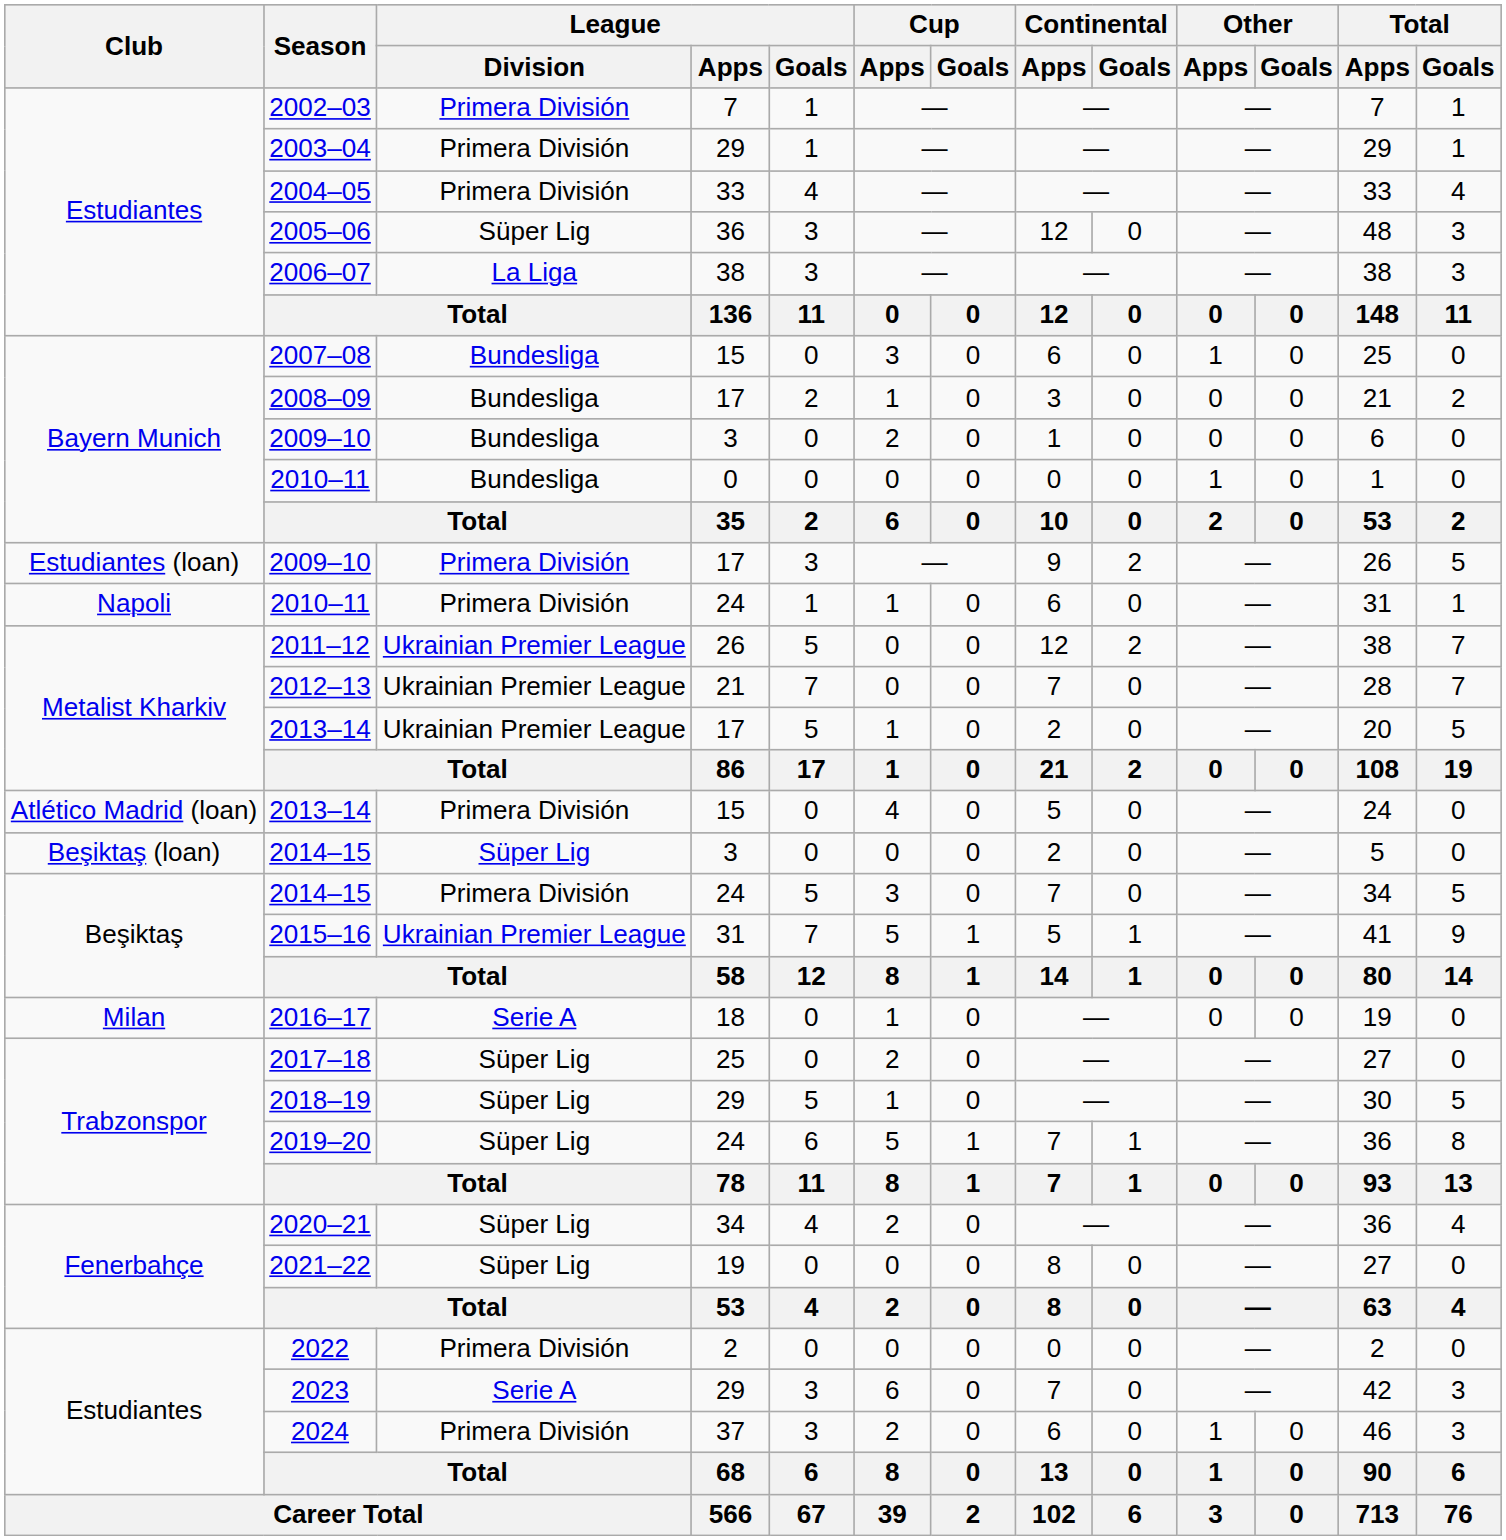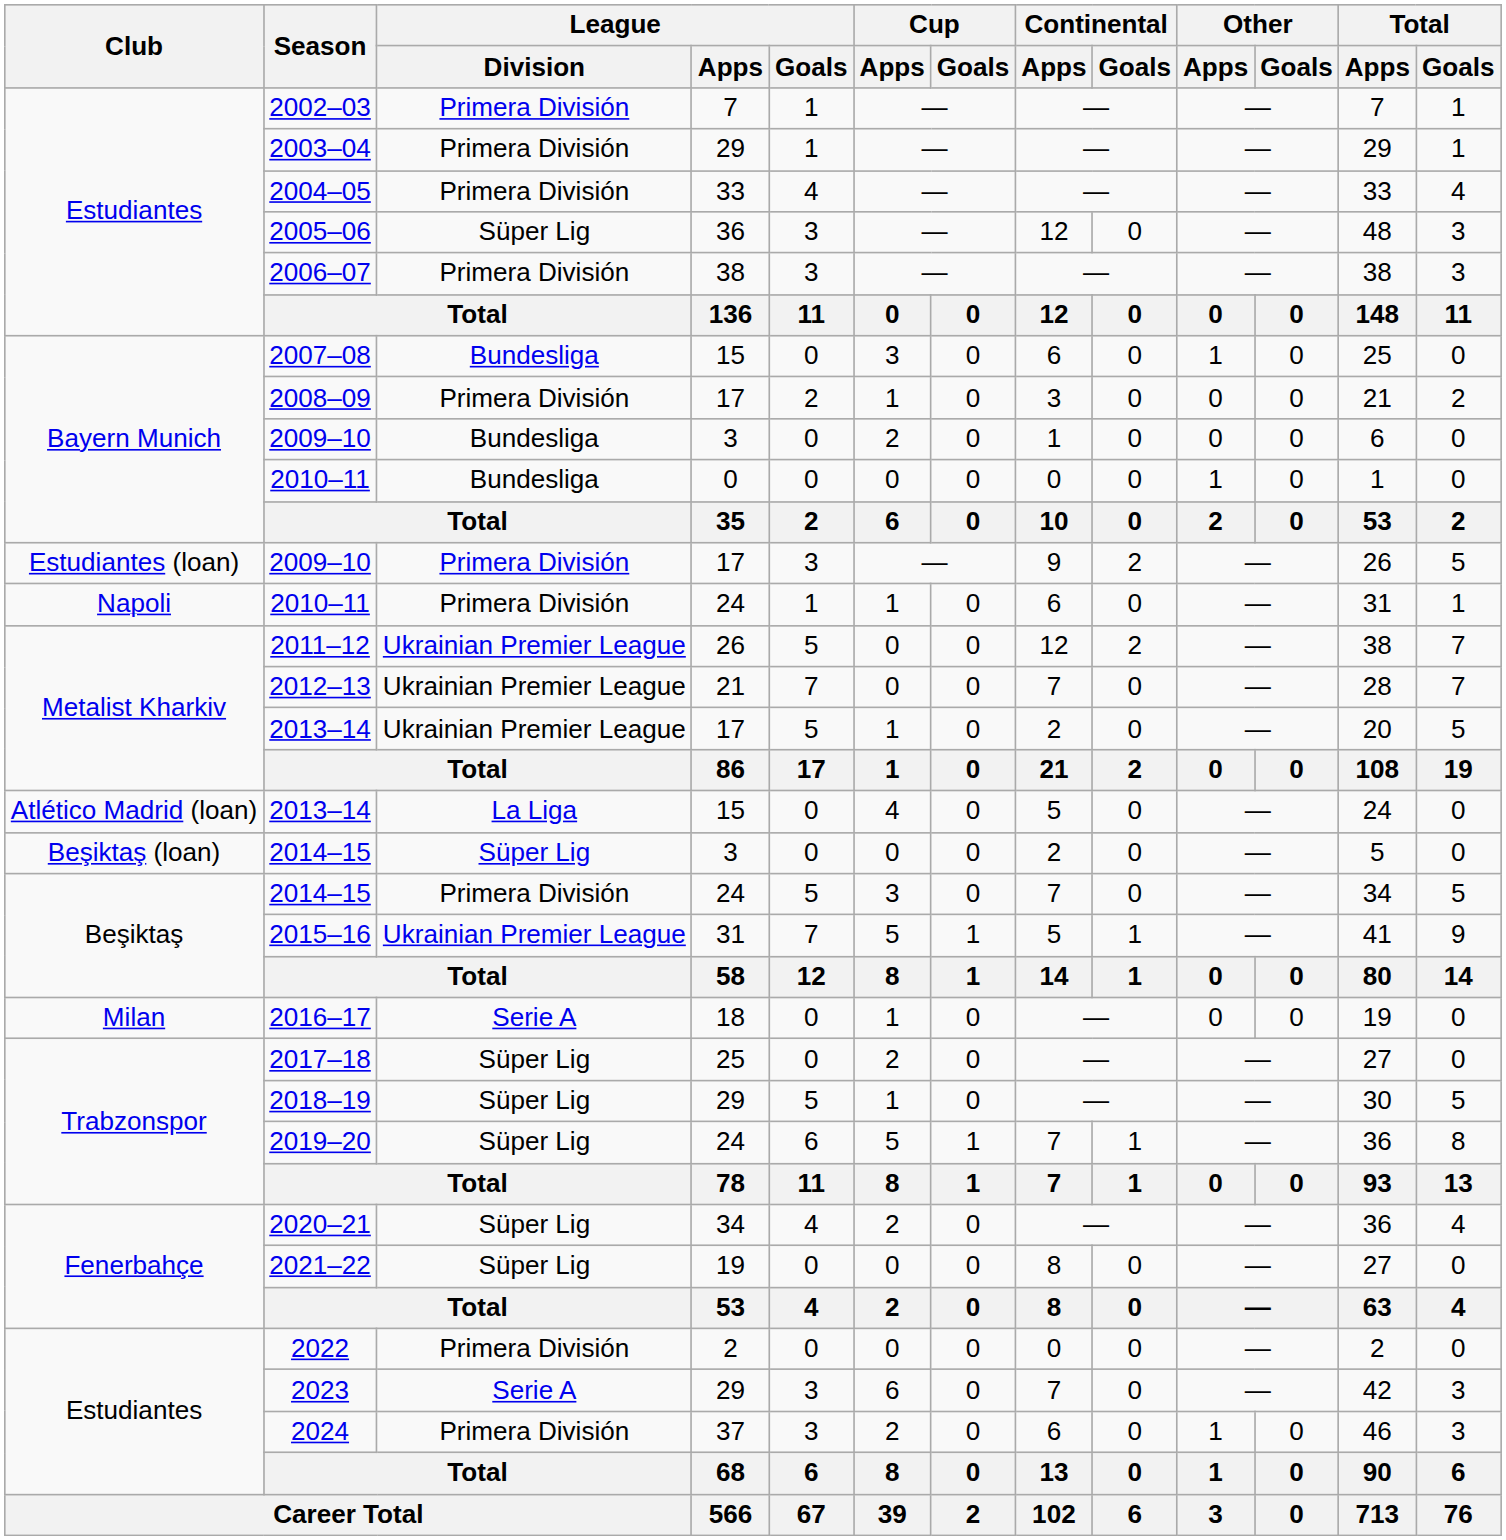 <table class="wikitable" style="text-align:center">
 <tr>
 <th rowspan="2">Club</th>
 <th rowspan="2">Season</th>
 <th colspan="3">League</th>
 <th colspan="2">Cup</th>
 <th colspan="2">Continental</th>
 <th colspan="2">Other</th>
 <th colspan="2">Total</th>
 </tr>
 <tr>
 <th>Division</th>
 <th>Apps</th>
 <th>Goals</th>
 <th>Apps</th>
 <th>Goals</th>
 <th>Apps</th>
 <th>Goals</th>
 <th>Apps</th>
 <th>Goals</th>
 <th>Apps</th>
 <th>Goals</th>
 </tr>
 <tr>
 <td rowspan="6"><a href='#'>Estudiantes</a></td>
 <td><a href='#'>2002–03</a></td>
 <td><a href='#'>Primera División</a></td>
 <td>7</td>
 <td>1</td>
 <td colspan="2">—</td>
 <td colspan="2">—</td>
 <td colspan="2">—</td>
 <td>7</td>
 <td>1</td>
 </tr>
 <tr>
 <td><a href='#'>2003–04</a></td>
 <td>Primera División</td>
 <td>29</td>
 <td>1</td>
 <td colspan="2">—</td>
 <td colspan="2">—</td>
 <td colspan="2">—</td>
 <td>29</td>
 <td>1</td>
 </tr>
 <tr>
 <td><a href='#'>2004–05</a></td>
 <td>Primera División</td>
 <td>33</td>
 <td>4</td>
 <td colspan="2">—</td>
 <td colspan="2">—</td>
 <td colspan="2">—</td>
 <td>33</td>
 <td>4</td>
 </tr>
 <tr>
 <td><a href='#'>2005–06</a></td>
 <td>Süper Lig</td>
 <td>36</td>
 <td>3</td>
 <td colspan="2">—</td>
 <td>12</td>
 <td>0</td>
 <td colspan="2">—</td>
 <td>48</td>
 <td>3</td>
 </tr>
 <tr>
 <td><a href='#'>2006–07</a></td>
-<td><a href='#'>La Liga</a></td>
+<td>Primera División</td>
 <td>38</td>
 <td>3</td>
 <td colspan="2">—</td>
 <td colspan="2">—</td>
 <td colspan="2">—</td>
 <td>38</td>
 <td>3</td>
 </tr>
 <tr>
 <th colspan="2">Total</th>
 <th>136</th>
 <th>11</th>
 <th>0</th>
 <th>0</th>
 <th>12</th>
 <th>0</th>
 <th>0</th>
 <th>0</th>
 <th>148</th>
 <th>11</th>
 </tr>
 <tr>
 <td rowspan="5"><a href='#'>Bayern Munich</a></td>
 <td><a href='#'>2007–08</a></td>
 <td><a href='#'>Bundesliga</a></td>
 <td>15</td>
 <td>0</td>
 <td>3</td>
 <td>0</td>
 <td>6</td>
 <td>0</td>
 <td>1</td>
 <td>0</td>
 <td>25</td>
 <td>0</td>
 </tr>
 <tr>
 <td><a href='#'>2008–09</a></td>
-<td>Bundesliga</td>
+<td>Primera División</td>
 <td>17</td>
 <td>2</td>
 <td>1</td>
 <td>0</td>
 <td>3</td>
 <td>0</td>
 <td>0</td>
 <td>0</td>
 <td>21</td>
 <td>2</td>
 </tr>
 <tr>
 <td><a href='#'>2009–10</a></td>
 <td>Bundesliga</td>
 <td>3</td>
 <td>0</td>
 <td>2</td>
 <td>0</td>
 <td>1</td>
 <td>0</td>
 <td>0</td>
 <td>0</td>
 <td>6</td>
 <td>0</td>
 </tr>
 <tr>
 <td><a href='#'>2010–11</a></td>
 <td>Bundesliga</td>
 <td>0</td>
 <td>0</td>
 <td>0</td>
 <td>0</td>
 <td>0</td>
 <td>0</td>
 <td>1</td>
 <td>0</td>
 <td>1</td>
 <td>0</td>
 </tr>
 <tr>
 <th colspan="2">Total</th>
 <th>35</th>
 <th>2</th>
 <th>6</th>
 <th>0</th>
 <th>10</th>
 <th>0</th>
 <th>2</th>
 <th>0</th>
 <th>53</th>
 <th>2</th>
 </tr>
 <tr>
 <td><a href='#'>Estudiantes</a> (loan)</td>
 <td><a href='#'>2009–10</a></td>
 <td><a href='#'>Primera División</a></td>
 <td>17</td>
 <td>3</td>
 <td colspan="2">—</td>
 <td>9</td>
 <td>2</td>
 <td colspan="2">—</td>
 <td>26</td>
 <td>5</td>
 </tr>
 <tr>
 <td><a href='#'>Napoli</a></td>
 <td><a href='#'>2010–11</a></td>
 <td>Primera División</td>
 <td>24</td>
 <td>1</td>
 <td>1</td>
 <td>0</td>
 <td>6</td>
 <td>0</td>
 <td colspan="2">—</td>
 <td>31</td>
 <td>1</td>
 </tr>
 <tr>
 <td rowspan="4"><a href='#'>Metalist Kharkiv</a></td>
 <td><a href='#'>2011–12</a></td>
 <td><a href='#'>Ukrainian Premier League</a></td>
 <td>26</td>
 <td>5</td>
 <td>0</td>
 <td>0</td>
 <td>12</td>
 <td>2</td>
 <td colspan="2">—</td>
 <td>38</td>
 <td>7</td>
 </tr>
 <tr>
 <td><a href='#'>2012–13</a></td>
 <td>Ukrainian Premier League</td>
 <td>21</td>
 <td>7</td>
 <td>0</td>
 <td>0</td>
 <td>7</td>
 <td>0</td>
 <td colspan="2">—</td>
 <td>28</td>
 <td>7</td>
 </tr>
 <tr>
 <td><a href='#'>2013–14</a></td>
 <td>Ukrainian Premier League</td>
 <td>17</td>
 <td>5</td>
 <td>1</td>
 <td>0</td>
 <td>2</td>
 <td>0</td>
 <td colspan="2">—</td>
 <td>20</td>
 <td>5</td>
 </tr>
 <tr>
 <th colspan="2">Total</th>
 <th>86</th>
 <th>17</th>
 <th>1</th>
 <th>0</th>
 <th>21</th>
 <th>2</th>
 <th>0</th>
 <th>0</th>
 <th>108</th>
 <th>19</th>
 </tr>
 <tr>
 <td><a href='#'>Atlético Madrid</a> (loan)</td>
 <td><a href='#'>2013–14</a></td>
-<td>Primera División</td>
+<td><a href='#'>La Liga</a></td>
 <td>15</td>
 <td>0</td>
 <td>4</td>
 <td>0</td>
 <td>5</td>
 <td>0</td>
 <td colspan="2">—</td>
 <td>24</td>
 <td>0</td>
 </tr>
 <tr>
 <td><a href='#'>Beşiktaş</a> (loan)</td>
 <td><a href='#'>2014–15</a></td>
 <td><a href='#'>Süper Lig</a></td>
 <td>3</td>
 <td>0</td>
 <td>0</td>
 <td>0</td>
 <td>2</td>
 <td>0</td>
 <td colspan="2">—</td>
 <td>5</td>
 <td>0</td>
 </tr>
 <tr>
 <td rowspan="3">Beşiktaş</td>
 <td><a href='#'>2014–15</a></td>
 <td>Primera División</td>
 <td>24</td>
 <td>5</td>
 <td>3</td>
 <td>0</td>
 <td>7</td>
 <td>0</td>
 <td colspan="2">—</td>
 <td>34</td>
 <td>5</td>
 </tr>
 <tr>
 <td><a href='#'>2015–16</a></td>
 <td><a href='#'>Ukrainian Premier League</a></td>
 <td>31</td>
 <td>7</td>
 <td>5</td>
 <td>1</td>
 <td>5</td>
 <td>1</td>
 <td colspan="2">—</td>
 <td>41</td>
 <td>9</td>
 </tr>
 <tr>
 <th colspan="2">Total</th>
 <th>58</th>
 <th>12</th>
 <th>8</th>
 <th>1</th>
 <th>14</th>
 <th>1</th>
 <th>0</th>
 <th>0</th>
 <th>80</th>
 <th>14</th>
 </tr>
 <tr>
 <td><a href='#'>Milan</a></td>
 <td><a href='#'>2016–17</a></td>
 <td><a href='#'>Serie A</a></td>
 <td>18</td>
 <td>0</td>
 <td>1</td>
 <td>0</td>
 <td colspan="2">—</td>
 <td>0</td>
 <td>0</td>
 <td>19</td>
 <td>0</td>
 </tr>
 <tr>
 <td rowspan="4"><a href='#'>Trabzonspor</a></td>
 <td><a href='#'>2017–18</a></td>
 <td>Süper Lig</td>
 <td>25</td>
 <td>0</td>
 <td>2</td>
 <td>0</td>
 <td colspan="2">—</td>
 <td colspan="2">—</td>
 <td>27</td>
 <td>0</td>
 </tr>
 <tr>
 <td><a href='#'>2018–19</a></td>
 <td>Süper Lig</td>
 <td>29</td>
 <td>5</td>
 <td>1</td>
 <td>0</td>
 <td colspan="2">—</td>
 <td colspan="2">—</td>
 <td>30</td>
 <td>5</td>
 </tr>
 <tr>
 <td><a href='#'>2019–20</a></td>
 <td>Süper Lig</td>
 <td>24</td>
 <td>6</td>
 <td>5</td>
 <td>1</td>
 <td>7</td>
 <td>1</td>
 <td colspan="2">—</td>
 <td>36</td>
 <td>8</td>
 </tr>
 <tr>
 <th colspan="2">Total</th>
 <th>78</th>
 <th>11</th>
 <th>8</th>
 <th>1</th>
 <th>7</th>
 <th>1</th>
 <th>0</th>
 <th>0</th>
 <th>93</th>
 <th>13</th>
 </tr>
 <tr>
 <td rowspan="3"><a href='#'>Fenerbahçe</a></td>
 <td><a href='#'>2020–21</a></td>
 <td>Süper Lig</td>
 <td>34</td>
 <td>4</td>
 <td>2</td>
 <td>0</td>
 <td colspan="2">—</td>
 <td colspan="2">—</td>
 <td>36</td>
 <td>4</td>
 </tr>
 <tr>
 <td><a href='#'>2021–22</a></td>
 <td>Süper Lig</td>
 <td>19</td>
 <td>0</td>
 <td>0</td>
 <td>0</td>
 <td>8</td>
 <td>0</td>
 <td colspan="2">—</td>
 <td>27</td>
 <td>0</td>
 </tr>
 <tr>
 <th colspan="2">Total</th>
 <th>53</th>
 <th>4</th>
 <th>2</th>
 <th>0</th>
 <th>8</th>
 <th>0</th>
 <th colspan="2">—</th>
 <th>63</th>
 <th>4</th>
 </tr>
 <tr>
 <td rowspan="4">Estudiantes</td>
 <td><a href='#'>2022</a></td>
 <td>Primera División</td>
 <td>2</td>
 <td>0</td>
 <td>0</td>
 <td>0</td>
 <td>0</td>
 <td>0</td>
 <td colspan="2">—</td>
 <td>2</td>
 <td>0</td>
 </tr>
 <tr>
 <td><a href='#'>2023</a></td>
 <td><a href='#'>Serie A</a></td>
 <td>29</td>
 <td>3</td>
 <td>6</td>
 <td>0</td>
 <td>7</td>
 <td>0</td>
 <td colspan="2">—</td>
 <td>42</td>
 <td>3</td>
 </tr>
 <tr>
 <td><a href='#'>2024</a></td>
 <td>Primera División</td>
 <td>37</td>
 <td>3</td>
 <td>2</td>
 <td>0</td>
 <td>6</td>
 <td>0</td>
 <td>1</td>
 <td>0</td>
 <td>46</td>
 <td>3</td>
 </tr>
 <tr>
 <th colspan="2">Total</th>
 <th>68</th>
 <th>6</th>
 <th>8</th>
 <th>0</th>
 <th>13</th>
 <th>0</th>
 <th>1</th>
 <th>0</th>
 <th>90</th>
 <th>6</th>
 </tr>
 <tr>
 <th colspan="3">Career Total</th>
 <th>566</th>
 <th>67</th>
 <th>39</th>
 <th>2</th>
 <th>102</th>
 <th>6</th>
 <th>3</th>
 <th>0</th>
 <th>713</th>
 <th>76</th>
 </tr>
 </table>
